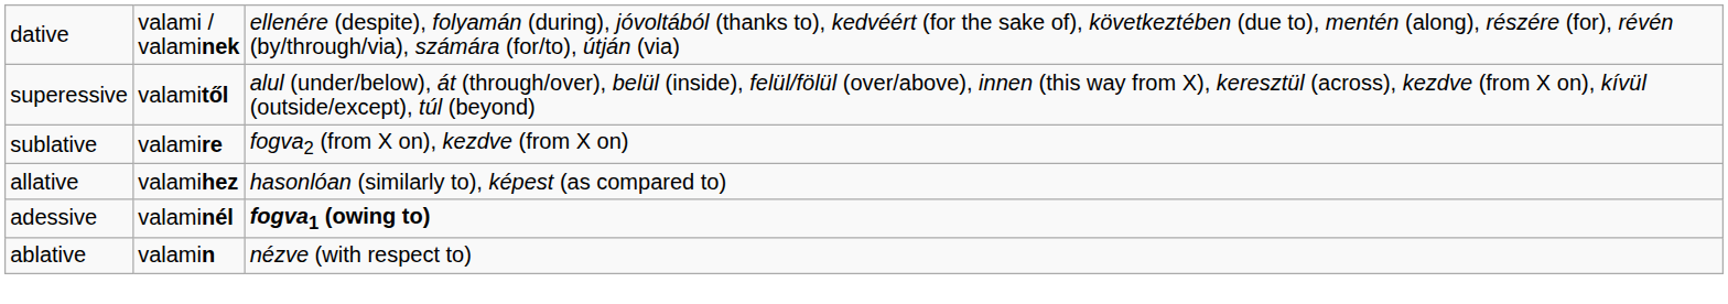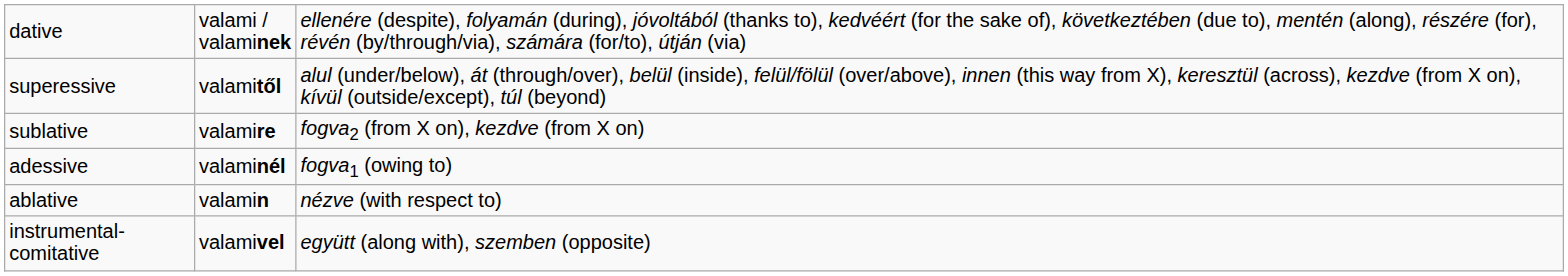 <table class="wikitable" align=center>
 <tr>
 <td>dative</td>
 <td>valami /<br>valami<strong>nek</strong></td>
 <td><em>ellenére</em> (despite), <em>folyamán</em> (during), <em>jóvoltából</em> (thanks to), <em>kedvéért</em> (for the sake of), <em>következtében</em> (due to), <em>mentén</em> (along), <em>részére</em> (for), <em>révén</em> (by/through/via), <em>számára</em> (for/to), <em>útján</em> (via)</td>
 </tr>
 <tr>
 <td>superessive</td>
 <td>valami<strong>től</strong></td>
 <td><em>alul</em> (under/below), <em>át</em> (through/over), <em>belül</em> (inside), <em>felül/fölül</em> (over/above), <em>innen</em> (this way from X), <em>keresztül</em> (across), <em>kezdve</em> (from X on), <em>kívül</em> (outside/except), <em>túl</em> (beyond)</td>
 </tr>
 <tr>
 <td>sublative</td>
 <td>valami<strong>re</strong></td>
 <td><em>fogva</em><sub>2</sub> (from X on), <em>kezdve</em> (from X on)</td>
 </tr>
 <tr>
-<td>allative</td>
-<td>valami<strong>hez</strong></td>
-<td><em>hasonlóan</em> (similarly to), <em>képest</em> (as compared to)</td>
-</tr>
-<tr>
 <td>adessive</td>
 <td>valami<strong>nél</strong></td>
-<td><strong><em>fogva</em><sub>1</sub> (owing to)</strong></td>
+<td><em>fogva</em><sub>1</sub> (owing to)</td>
 </tr>
 <tr>
 <td>ablative</td>
 <td>valami<strong>n</strong></td>
 <td><em>nézve</em> (with respect to)</td>
 </tr>
+<tr>
+<td>instrumental-comitative</td>
+<td>valami<strong>vel</strong></td>
+<td><em>együtt</em> (along with), <em>szemben</em> (opposite)</td>
+</tr>
 </table>
